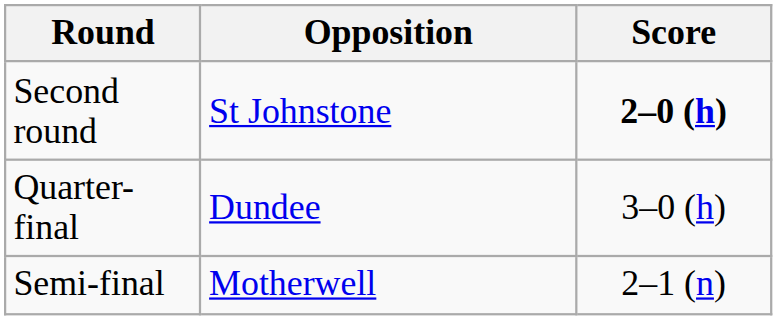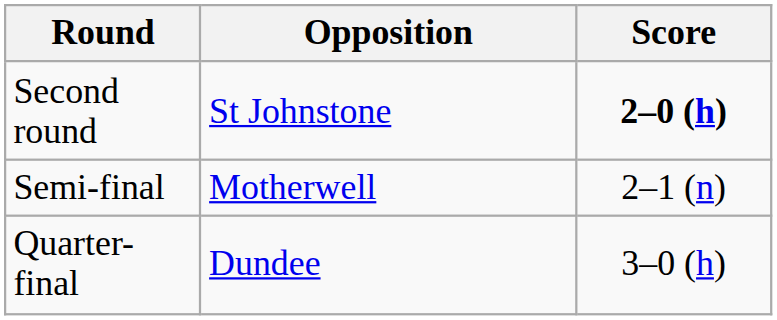 <table class="wikitable" style="text-align:left">
 <tr>
 <th width=80>Round</th>
 <th width=160>Opposition</th>
 <th width=80>Score</th>
 </tr>
 <tr>
 <td>Second round</td>
 <td><a href='#'>St Johnstone</a></td>
 <td align=center><strong>2–0 (<a href='#'>h</a>)</strong></td>
 </tr>
 <tr>
+<td>Semi-final</td>
+<td><a href='#'>Motherwell</a></td>
+<td align=center>2–1 (<a href='#'>n</a>)</td>
+</tr>
+<tr>
 <td>Quarter-final</td>
 <td><a href='#'>Dundee</a></td>
 <td align=center>3–0 (<a href='#'>h</a>)</td>
 </tr>
-<tr>
-<td>Semi-final</td>
-<td><a href='#'>Motherwell</a></td>
-<td align=center>2–1 (<a href='#'>n</a>)</td>
-</tr>
 </table>
